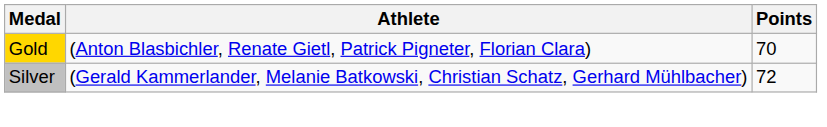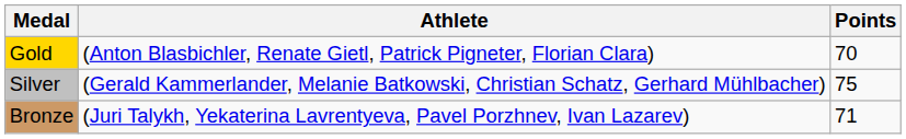 <table class="wikitable">
 <tr>
 <th>Medal</th>
 <th>Athlete</th>
 <th>Points</th>
 </tr>
 <tr>
 <td bgcolor="gold">Gold</td>
 <td> (<a href='#'>Anton Blasbichler</a>, <a href='#'>Renate Gietl</a>, <a href='#'>Patrick Pigneter</a>, <a href='#'>Florian Clara</a>)</td>
 <td>70</td>
 </tr>
 <tr>
 <td bgcolor="silver">Silver</td>
 <td> (<a href='#'>Gerald Kammerlander</a>, <a href='#'>Melanie Batkowski</a>, <a href='#'>Christian Schatz</a>, <a href='#'>Gerhard Mühlbacher</a>)</td>
-<td>72</td>
+<td>75</td>
+</tr>
+<tr>
+<td bgcolor="CC9966">Bronze</td>
+<td> (<a href='#'>Juri Talykh</a>, <a href='#'>Yekaterina Lavrentyeva</a>, <a href='#'>Pavel Porzhnev</a>, <a href='#'>Ivan Lazarev</a>)</td>
+<td>71</td>
 </tr>
 </table>
